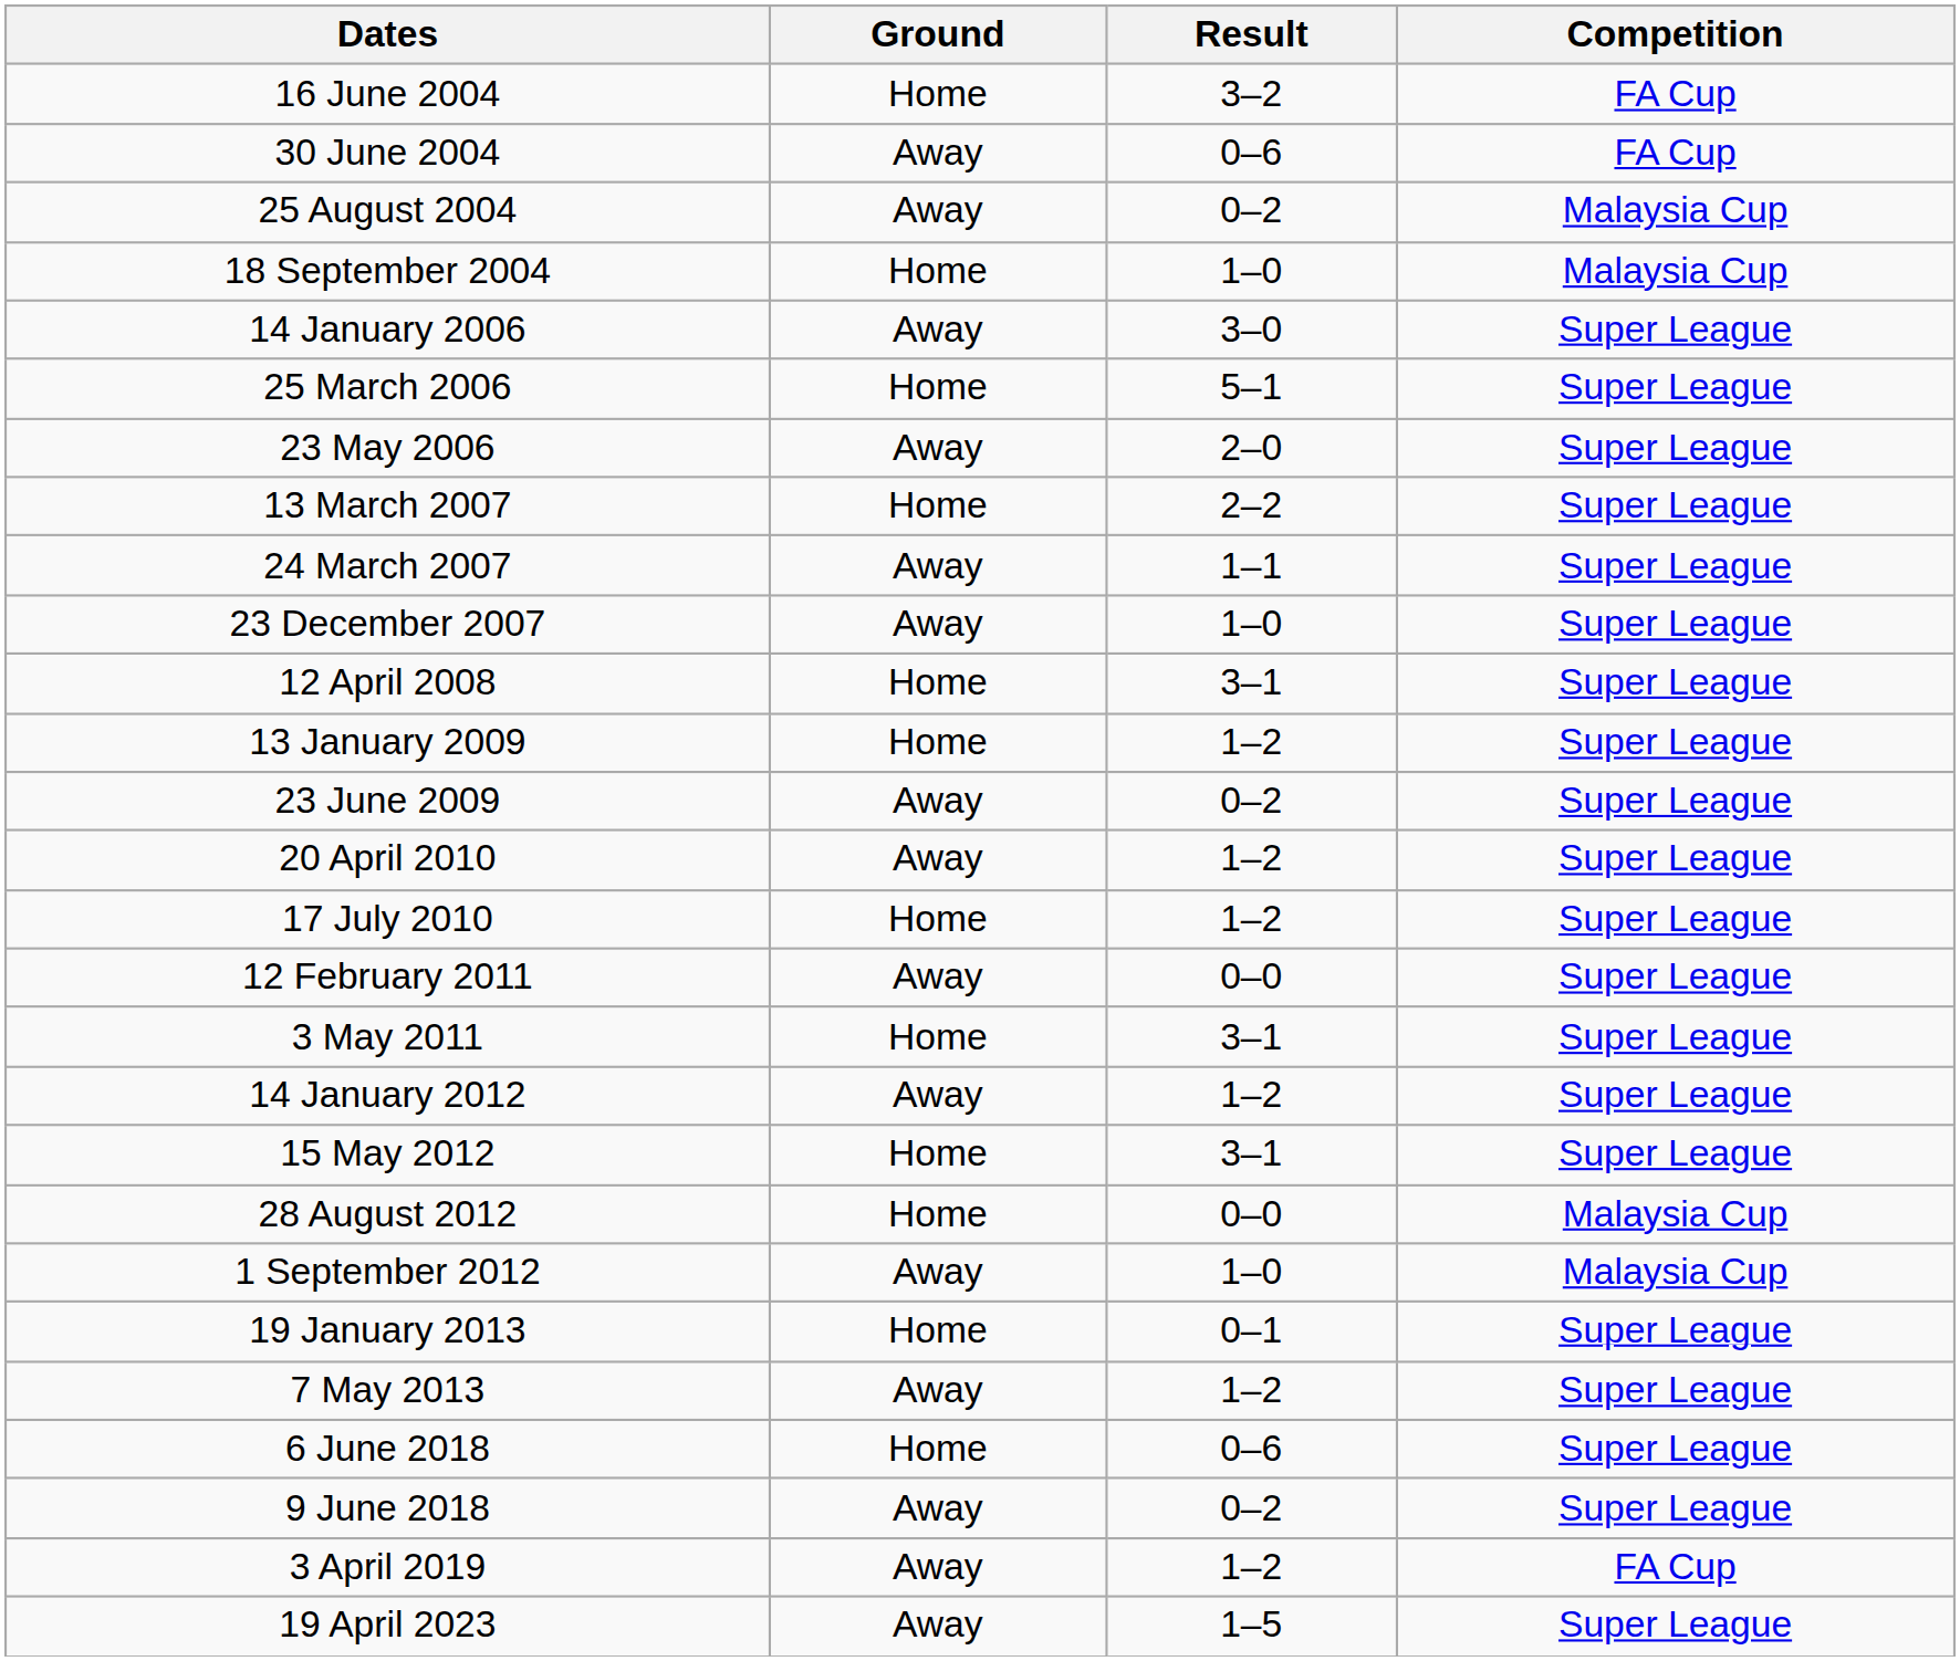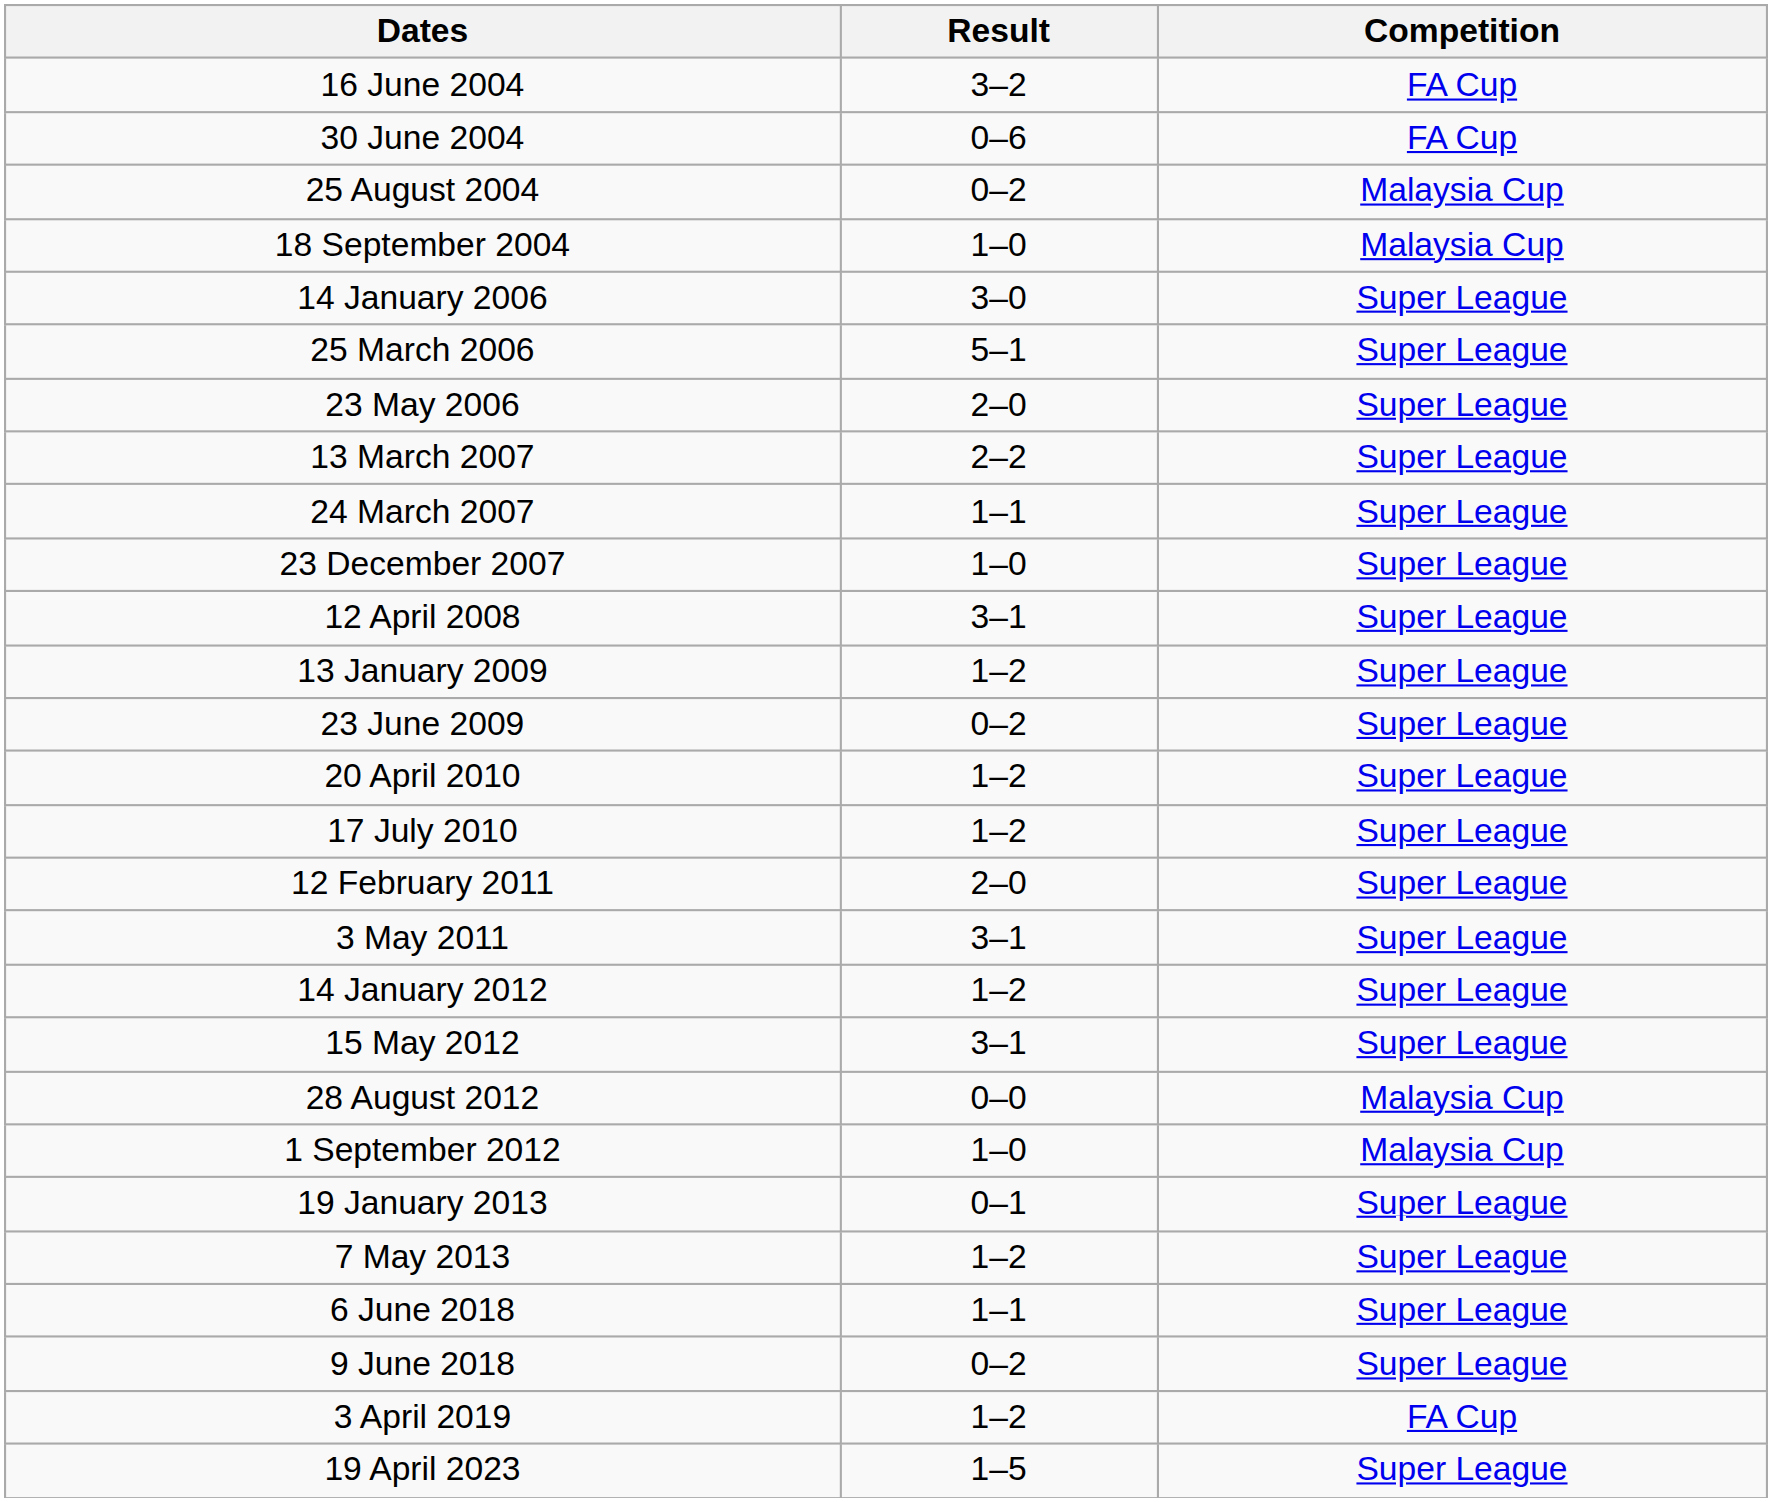 <table class="wikitable" style="width:95%;text-align:center">
 <tr>
 <th>Dates</th>
-<th>Ground</th>
 <th>Result</th>
 <th>Competition</th>
 </tr>
 <tr>
 <td>16 June 2004</td>
-<td>Home</td>
 <td>3–2</td>
 <td><a href='#'>FA Cup</a></td>
 </tr>
 <tr>
 <td>30 June 2004</td>
-<td>Away</td>
 <td>0–6</td>
 <td><a href='#'>FA Cup</a></td>
 </tr>
 <tr>
 <td>25 August 2004</td>
-<td>Away</td>
 <td>0–2</td>
 <td><a href='#'>Malaysia Cup</a></td>
 </tr>
 <tr>
 <td>18 September 2004</td>
-<td>Home</td>
 <td>1–0</td>
 <td><a href='#'>Malaysia Cup</a></td>
 </tr>
 <tr>
 <td>14 January 2006</td>
-<td>Away</td>
 <td>3–0</td>
 <td><a href='#'>Super League</a></td>
 </tr>
 <tr>
 <td>25 March 2006</td>
-<td>Home</td>
 <td>5–1</td>
 <td><a href='#'>Super League</a></td>
 </tr>
 <tr>
 <td>23 May 2006</td>
-<td>Away</td>
 <td>2–0</td>
 <td><a href='#'>Super League</a></td>
 </tr>
 <tr>
 <td>13 March 2007</td>
-<td>Home</td>
 <td>2–2</td>
 <td><a href='#'>Super League</a></td>
 </tr>
 <tr>
 <td>24 March 2007</td>
-<td>Away</td>
 <td>1–1</td>
 <td><a href='#'>Super League</a></td>
 </tr>
 <tr>
 <td>23 December 2007</td>
-<td>Away</td>
 <td>1–0</td>
 <td><a href='#'>Super League</a></td>
 </tr>
 <tr>
 <td>12 April 2008</td>
-<td>Home</td>
 <td>3–1</td>
 <td><a href='#'>Super League</a></td>
 </tr>
 <tr>
 <td>13 January 2009</td>
-<td>Home</td>
 <td>1–2</td>
 <td><a href='#'>Super League</a></td>
 </tr>
 <tr>
 <td>23 June 2009</td>
-<td>Away</td>
 <td>0–2</td>
 <td><a href='#'>Super League</a></td>
 </tr>
 <tr>
 <td>20 April 2010</td>
-<td>Away</td>
 <td>1–2</td>
 <td><a href='#'>Super League</a></td>
 </tr>
 <tr>
 <td>17 July 2010</td>
-<td>Home</td>
 <td>1–2</td>
 <td><a href='#'>Super League</a></td>
 </tr>
 <tr>
 <td>12 February 2011</td>
-<td>Away</td>
-<td>0–0</td>
+<td>2–0</td>
 <td><a href='#'>Super League</a></td>
 </tr>
 <tr>
 <td>3 May 2011</td>
-<td>Home</td>
 <td>3–1</td>
 <td><a href='#'>Super League</a></td>
 </tr>
 <tr>
 <td>14 January 2012</td>
-<td>Away</td>
 <td>1–2</td>
 <td><a href='#'>Super League</a></td>
 </tr>
 <tr>
 <td>15 May 2012</td>
-<td>Home</td>
 <td>3–1</td>
 <td><a href='#'>Super League</a></td>
 </tr>
 <tr>
 <td>28 August 2012</td>
-<td>Home</td>
 <td>0–0</td>
 <td><a href='#'>Malaysia Cup</a></td>
 </tr>
 <tr>
 <td>1 September 2012</td>
-<td>Away</td>
 <td>1–0</td>
 <td><a href='#'>Malaysia Cup</a></td>
 </tr>
 <tr>
 <td>19 January 2013</td>
-<td>Home</td>
 <td>0–1</td>
 <td><a href='#'>Super League</a></td>
 </tr>
 <tr>
 <td>7 May 2013</td>
-<td>Away</td>
 <td>1–2</td>
 <td><a href='#'>Super League</a></td>
 </tr>
 <tr>
 <td>6 June 2018</td>
-<td>Home</td>
-<td>0–6</td>
+<td>1–1</td>
 <td><a href='#'>Super League</a></td>
 </tr>
 <tr>
 <td>9 June 2018</td>
-<td>Away</td>
 <td>0–2</td>
 <td><a href='#'>Super League</a></td>
 </tr>
 <tr>
 <td>3 April 2019</td>
-<td>Away</td>
 <td>1–2</td>
 <td><a href='#'>FA Cup</a></td>
 </tr>
 <tr>
 <td>19 April 2023</td>
-<td>Away</td>
 <td>1–5</td>
 <td><a href='#'>Super League</a></td>
 </tr>
 </table>
